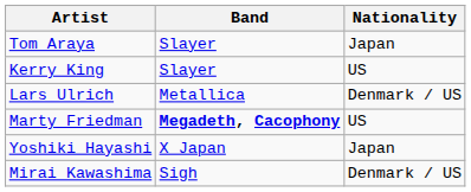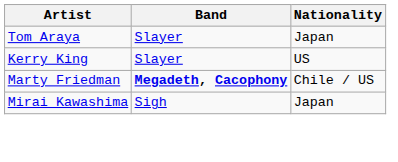 <table class="wikitable">
 <tr>
 <th>Artist</th>
 <th>Band</th>
 <th>Nationality</th>
 </tr>
 <tr>
 <td><a href='#'>Tom Araya</a></td>
 <td><a href='#'>Slayer</a></td>
 <td>Japan</td>
 </tr>
 <tr>
 <td><a href='#'>Kerry King</a></td>
 <td><a href='#'>Slayer</a></td>
 <td>US</td>
 </tr>
 <tr>
-<td><a href='#'>Lars Ulrich</a></td>
-<td><a href='#'>Metallica</a></td>
-<td>Denmark / US</td>
-</tr>
-<tr>
 <td><a href='#'>Marty Friedman</a></td>
 <td><strong><a href='#'>Megadeth</a>, <a href='#'>Cacophony</a></strong></td>
-<td>US</td>
-</tr>
-<tr>
-<td><a href='#'>Yoshiki Hayashi</a></td>
-<td><a href='#'>X Japan</a></td>
-<td>Japan</td>
+<td>Chile / US</td>
 </tr>
 <tr>
 <td><a href='#'>Mirai Kawashima</a></td>
 <td><a href='#'>Sigh</a></td>
-<td>Denmark / US</td>
+<td>Japan</td>
 </tr>
 </table>
